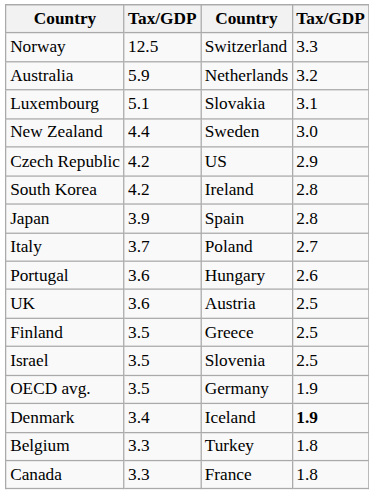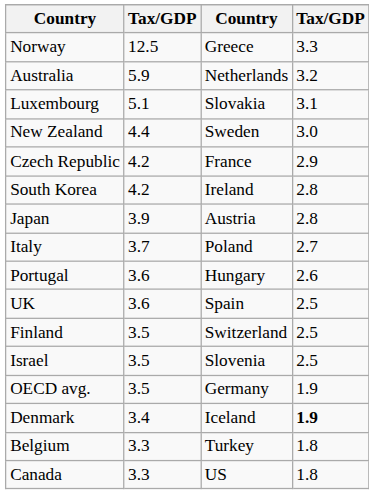 <table class="wikitable sortable" style="float:right; margin:0; font-size:85%;">
 <tr>
 </tr>
 <tr>
 <th>Country</th>
 <th>Tax/GDP</th>
 <th>Country</th>
 <th>Tax/GDP</th>
 </tr>
 <tr>
 <td>Norway</td>
 <td>12.5</td>
-<td>Switzerland</td>
+<td>Greece</td>
 <td>3.3</td>
 </tr>
 <tr>
 <td>Australia</td>
 <td>5.9</td>
 <td>Netherlands</td>
 <td>3.2</td>
 </tr>
 <tr>
 <td>Luxembourg</td>
 <td>5.1</td>
 <td>Slovakia</td>
 <td>3.1</td>
 </tr>
 <tr>
 <td>New Zealand</td>
 <td>4.4</td>
 <td>Sweden</td>
 <td>3.0</td>
 </tr>
 <tr>
 <td>Czech Republic</td>
 <td>4.2</td>
-<td>US</td>
+<td>France</td>
 <td>2.9</td>
 </tr>
 <tr>
 <td>South Korea</td>
 <td>4.2</td>
 <td>Ireland</td>
 <td>2.8</td>
 </tr>
 <tr>
 <td>Japan</td>
 <td>3.9</td>
-<td>Spain</td>
+<td>Austria</td>
 <td>2.8</td>
 </tr>
 <tr>
 <td>Italy</td>
 <td>3.7</td>
 <td>Poland</td>
 <td>2.7</td>
 </tr>
 <tr>
 <td>Portugal</td>
 <td>3.6</td>
 <td>Hungary</td>
 <td>2.6</td>
 </tr>
 <tr>
 <td>UK</td>
 <td>3.6</td>
-<td>Austria</td>
+<td>Spain</td>
 <td>2.5</td>
 </tr>
 <tr>
 <td>Finland</td>
 <td>3.5</td>
-<td>Greece</td>
+<td>Switzerland</td>
 <td>2.5</td>
 </tr>
 <tr>
 <td>Israel</td>
 <td>3.5</td>
 <td>Slovenia</td>
 <td>2.5</td>
 </tr>
 <tr>
 <td>OECD avg.</td>
 <td>3.5</td>
 <td>Germany</td>
 <td>1.9</td>
 </tr>
 <tr>
 <td>Denmark</td>
 <td>3.4</td>
 <td>Iceland</td>
 <td><strong>1.9</strong></td>
 </tr>
 <tr>
 <td>Belgium</td>
 <td>3.3</td>
 <td>Turkey</td>
 <td>1.8</td>
 </tr>
 <tr>
 <td>Canada</td>
 <td>3.3</td>
-<td>France</td>
+<td>US</td>
 <td>1.8</td>
 </tr>
 </table>
